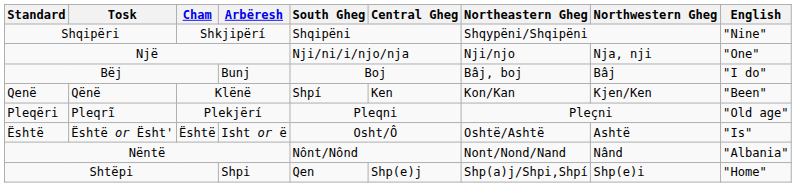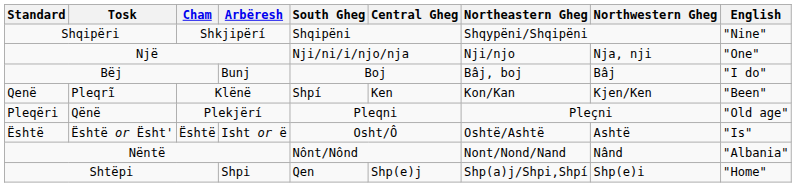 <table class="wikitable">
 <tr>
 <th>Standard</th>
 <th>Tosk</th>
 <th><a href='#'>Cham</a></th>
 <th><a href='#'>Arbëresh</a></th>
 <th>South Gheg</th>
 <th>Central Gheg</th>
 <th>Northeastern Gheg</th>
 <th>Northwestern Gheg</th>
 <th>English</th>
 </tr>
 <tr>
 <td colspan="2" style="text-align:center">Shqipëri<br></td>
 <td colspan="2" style="text-align:center">Shkjipërí<br></td>
 <td colspan="2">Shqipëni</td>
 <td colspan="2">Shqypëni/Shqipëni</td>
 <td>"Nine"</td>
 </tr>
 <tr>
 <td colspan="4" style="text-align:center">Një<br></td>
 <td colspan="2">Nji/ni/i/njo/nja</td>
 <td>Nji/njo</td>
 <td>Nja, nji</td>
 <td>"One"</td>
 </tr>
 <tr>
 <td colspan="3" style="text-align:center">Bëj<br></td>
 <td>Bunj</td>
 <td colspan="2" style="text-align:center">Boj</td>
 <td>Bâj, boj</td>
 <td>Bâj</td>
 <td>"I do"</td>
 </tr>
 <tr>
 <td>Qenë</td>
-<td>Qënë</td>
+<td>Pleqrĩ</td>
 <td colspan="2" style="text-align:center">Klënë<br></td>
 <td>Shpí</td>
 <td>Ken</td>
 <td>Kon/Kan</td>
 <td>Kjen/Ken</td>
 <td>"Been"</td>
 </tr>
 <tr>
 <td>Pleqëri</td>
-<td>Pleqrĩ</td>
+<td>Qënë</td>
 <td colspan="2" style="text-align:center">Plekjërí<br></td>
 <td colspan="2" style="text-align:center">Pleqni</td>
 <td colspan="2" style="text-align:center">Pleçni</td>
 <td>"Old age"</td>
 </tr>
 <tr>
 <td>Është</td>
 <td>Është <em>or</em> Ësht'</td>
 <td>Është</td>
 <td>Isht <em>or</em> ë</td>
 <td colspan="2" style="text-align:center">Osht/Ô</td>
 <td>Oshtë/Ashtë</td>
 <td>Ashtë</td>
 <td>"Is"</td>
 </tr>
 <tr>
 <td colspan="4" style="text-align:center">Nëntë<br></td>
 <td colspan="2">Nônt/Nônd</td>
 <td>Nont/Nond/Nand</td>
 <td>Nând</td>
 <td>"Albania"</td>
 </tr>
 <tr>
 <td colspan="3" style="text-align:center">Shtëpi<br></td>
 <td>Shpi</td>
 <td>Qen</td>
 <td>Shp(e)j</td>
 <td>Shp(a)j/Shpi,Shpí</td>
 <td>Shp(e)i</td>
 <td>"Home"</td>
 </tr>
 </table>
